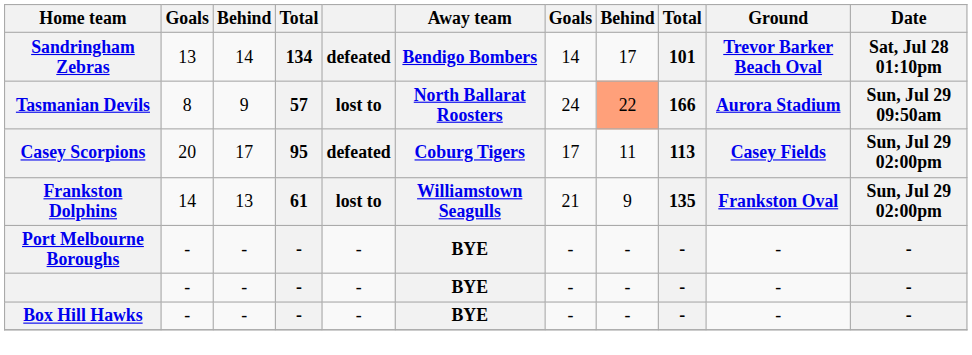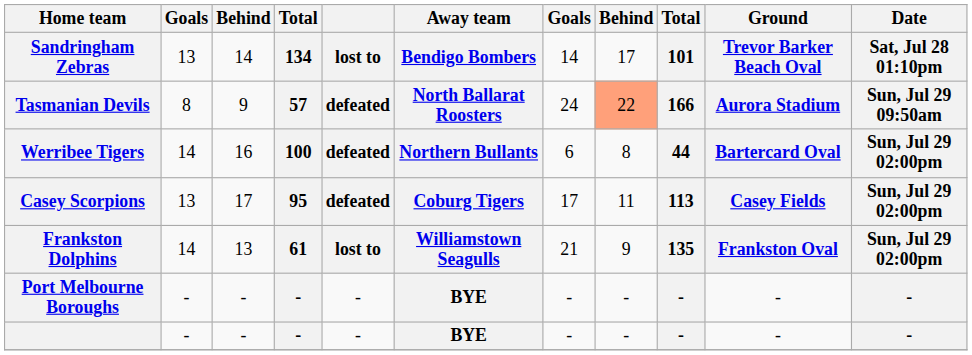 <table class="wikitable">
 <tr>
 <th align=center>Home team</th>
 <th align=center>Goals</th>
 <th align=center>Behind</th>
 <th align=center>Total</th>
 <th align=center></th>
 <th align=center>Away team</th>
 <th align=center>Goals</th>
 <th align=center>Behind</th>
 <th align=center>Total</th>
 <th align=center>Ground</th>
 <th align=center>Date</th>
 </tr>
 <tr>
 <th align=center><a href='#'>Sandringham Zebras</a></th>
 <td align=center>13</td>
 <td align=center>14</td>
 <th align=center>134</th>
-<th align=center>defeated</th>
+<th align=center>lost to</th>
 <th align=center><a href='#'>Bendigo Bombers</a></th>
 <td align=center>14</td>
 <td align=center>17</td>
 <th align=center>101</th>
 <th align=center><a href='#'>Trevor Barker Beach Oval</a></th>
 <th align=center>Sat, Jul 28 01:10pm</th>
 </tr>
 <tr>
 <th align=center><a href='#'>Tasmanian Devils</a></th>
 <td align=center>8</td>
 <td align=center>9</td>
 <th align=center>57</th>
-<th align=center>lost to</th>
+<th align=center>defeated</th>
 <th align=center><a href='#'>North Ballarat Roosters</a></th>
 <td align=center>24</td>
 <td align=center style="background: lightsalmon;">22</td>
 <th align=center>166</th>
 <th align=center><a href='#'>Aurora Stadium</a></th>
 <th align=center>Sun, Jul 29 09:50am</th>
 </tr>
 <tr>
+<th align=center><a href='#'>Werribee Tigers</a></th>
+<td align=center>14</td>
+<td align=center>16</td>
+<th align=center>100</th>
+<th align=center>defeated</th>
+<th align=center><a href='#'>Northern Bullants</a></th>
+<td align=center>6</td>
+<td align=center>8</td>
+<th align=center>44</th>
+<th align=center><a href='#'>Bartercard Oval</a></th>
+<th align=center>Sun, Jul 29 02:00pm</th>
+</tr>
+<tr>
 <th align=center><a href='#'>Casey Scorpions</a></th>
-<td align=center>20</td>
+<td align=center>13</td>
 <td align=center>17</td>
 <th align=center>95</th>
 <th align=center>defeated</th>
 <th align=center><a href='#'>Coburg Tigers</a></th>
 <td align=center>17</td>
 <td align=center>11</td>
 <th align=center>113</th>
 <th align=center><a href='#'>Casey Fields</a></th>
 <th align=center>Sun, Jul 29 02:00pm</th>
 </tr>
 <tr>
 <th align=center><a href='#'>Frankston Dolphins</a></th>
 <td align=center>14</td>
 <td align=center>13</td>
 <th align=center>61</th>
 <th align=center>lost to</th>
 <th align=center><a href='#'>Williamstown Seagulls</a></th>
 <td align=center>21</td>
 <td align=center>9</td>
 <th align=center>135</th>
 <th align=center><a href='#'>Frankston Oval</a></th>
 <th align=center>Sun, Jul 29 02:00pm</th>
 </tr>
 <tr>
 <th align=center><a href='#'>Port Melbourne Boroughs</a></th>
 <td align=center>-</td>
 <td align=center>-</td>
 <th align=center>-</th>
 <td align=center>-</td>
 <th align=center>BYE</th>
 <td align=center>-</td>
 <td align=center>-</td>
 <th align=center>-</th>
 <td align=center>-</td>
 <th align=center>-</th>
 </tr>
 <tr>
 <th align=center></th>
 <td align=center>-</td>
 <td align=center>-</td>
 <th align=center>-</th>
 <td align=center>-</td>
 <th align=center>BYE</th>
 <td align=center>-</td>
 <td align=center>-</td>
 <th align=center>-</th>
 <td align=center>-</td>
 <th align=center>-</th>
 </tr>
 <tr>
-<th align=center><a href='#'>Box Hill Hawks</a></th>
-<td align=center>-</td>
-<td align=center>-</td>
-<th align=center>-</th>
-<td align=center>-</td>
-<th align=center>BYE</th>
-<td align=center>-</td>
-<td align=center>-</td>
-<th align=center>-</th>
-<td align=center>-</td>
-<th align=center>-</th>
-</tr>
-<tr>
 </tr>
 </table>
